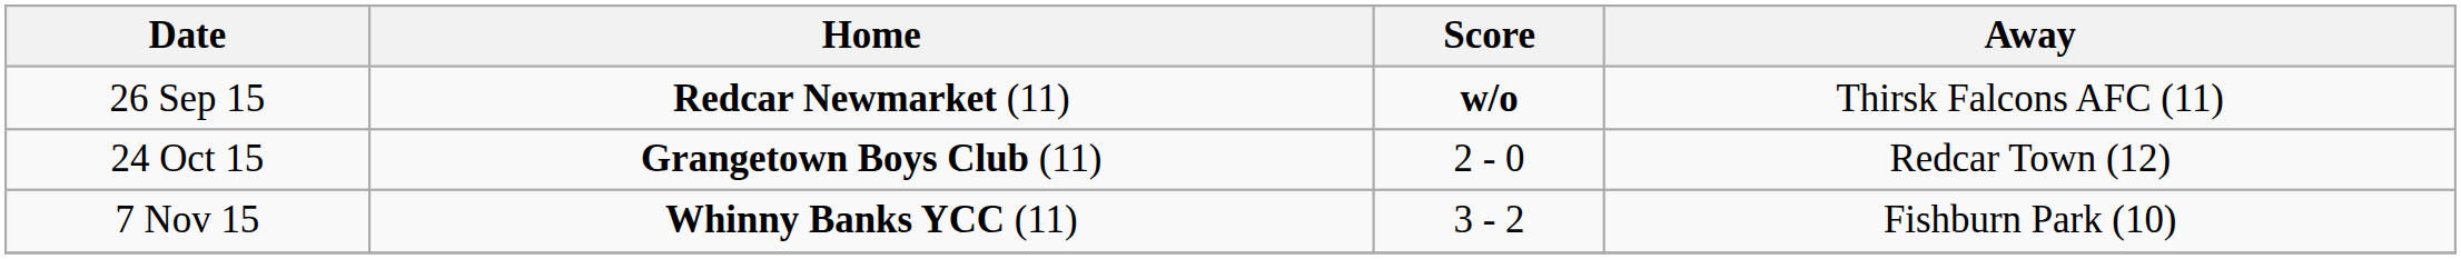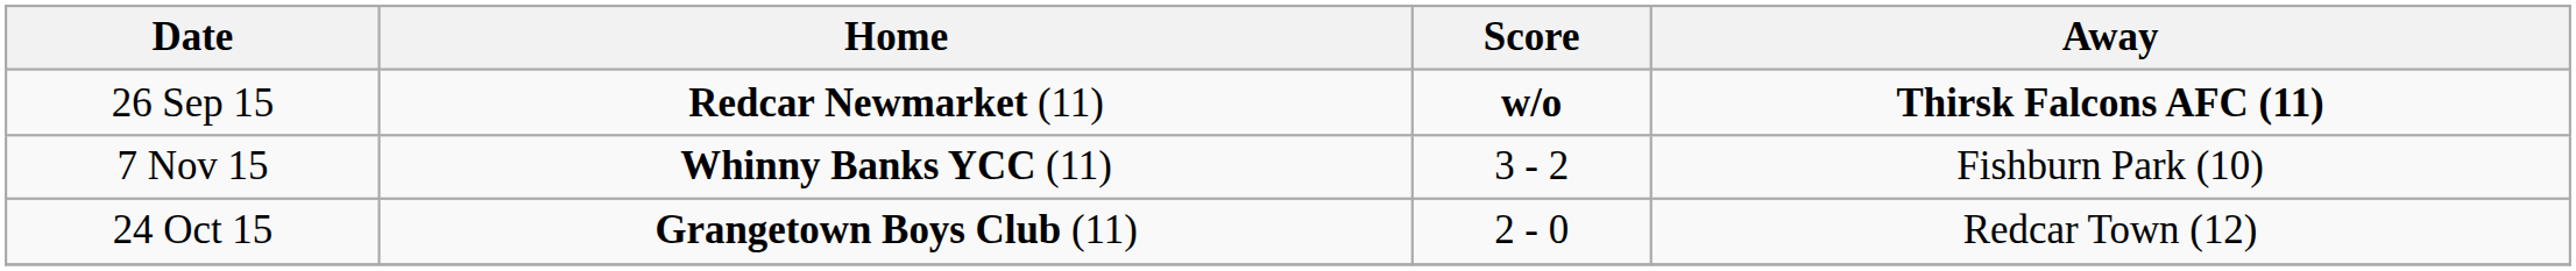 <table class="wikitable " style="text-align:center; width:80%;">
 <tr>
 <th>Date</th>
 <th>Home</th>
 <th>Score</th>
 <th>Away</th>
 </tr>
 <tr>
 <td>26 Sep 15</td>
 <td><strong>Redcar Newmarket</strong> (11)</td>
 <td><strong>w/o</strong></td>
-<td>Thirsk Falcons AFC (11)</td>
+<td><strong>Thirsk Falcons AFC (11)</strong></td>
+</tr>
+<tr>
+<td>7 Nov 15</td>
+<td><strong>Whinny Banks YCC</strong> (11)</td>
+<td>3 - 2</td>
+<td>Fishburn Park (10)</td>
 </tr>
 <tr>
 <td>24 Oct 15</td>
 <td><strong>Grangetown Boys Club</strong> (11)</td>
 <td>2 - 0</td>
 <td>Redcar Town (12)</td>
 </tr>
 <tr>
-<td>7 Nov 15</td>
-<td><strong>Whinny Banks YCC</strong> (11)</td>
-<td>3 - 2</td>
-<td>Fishburn Park (10)</td>
-</tr>
-<tr>
 </tr>
 </table>
